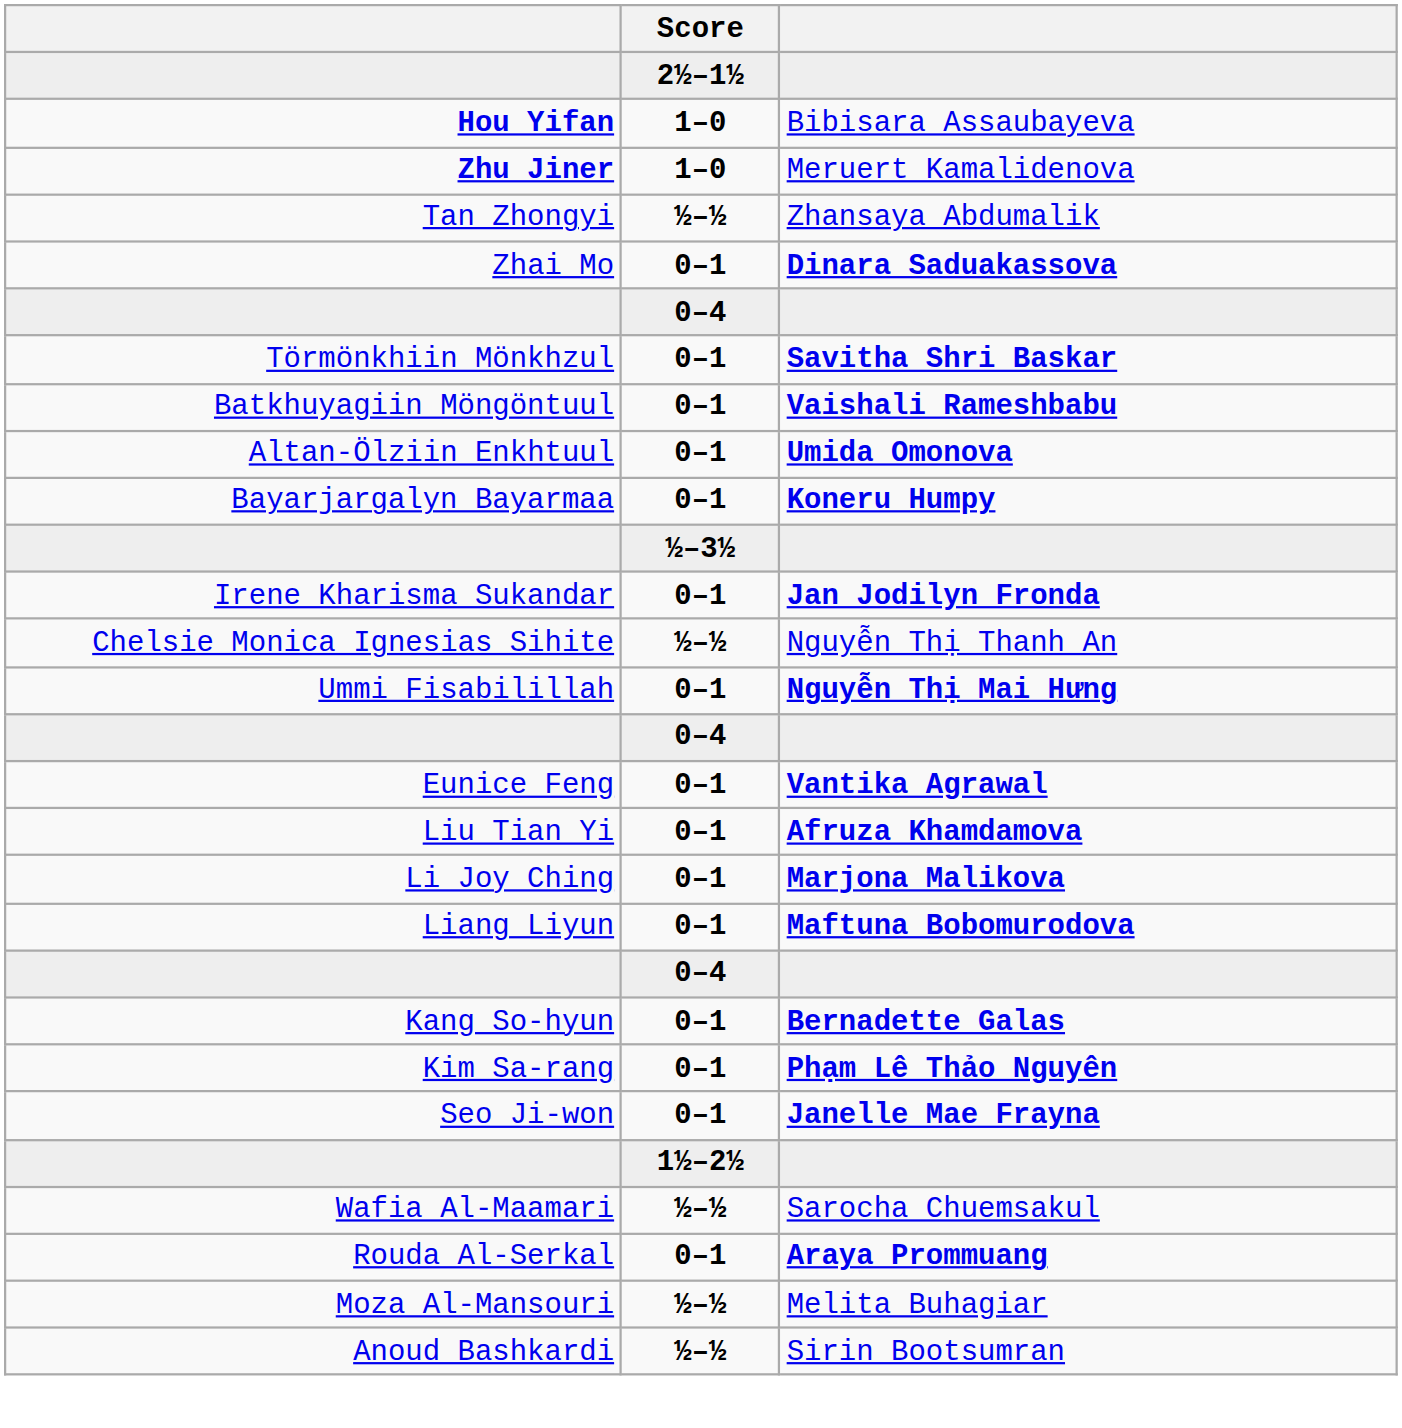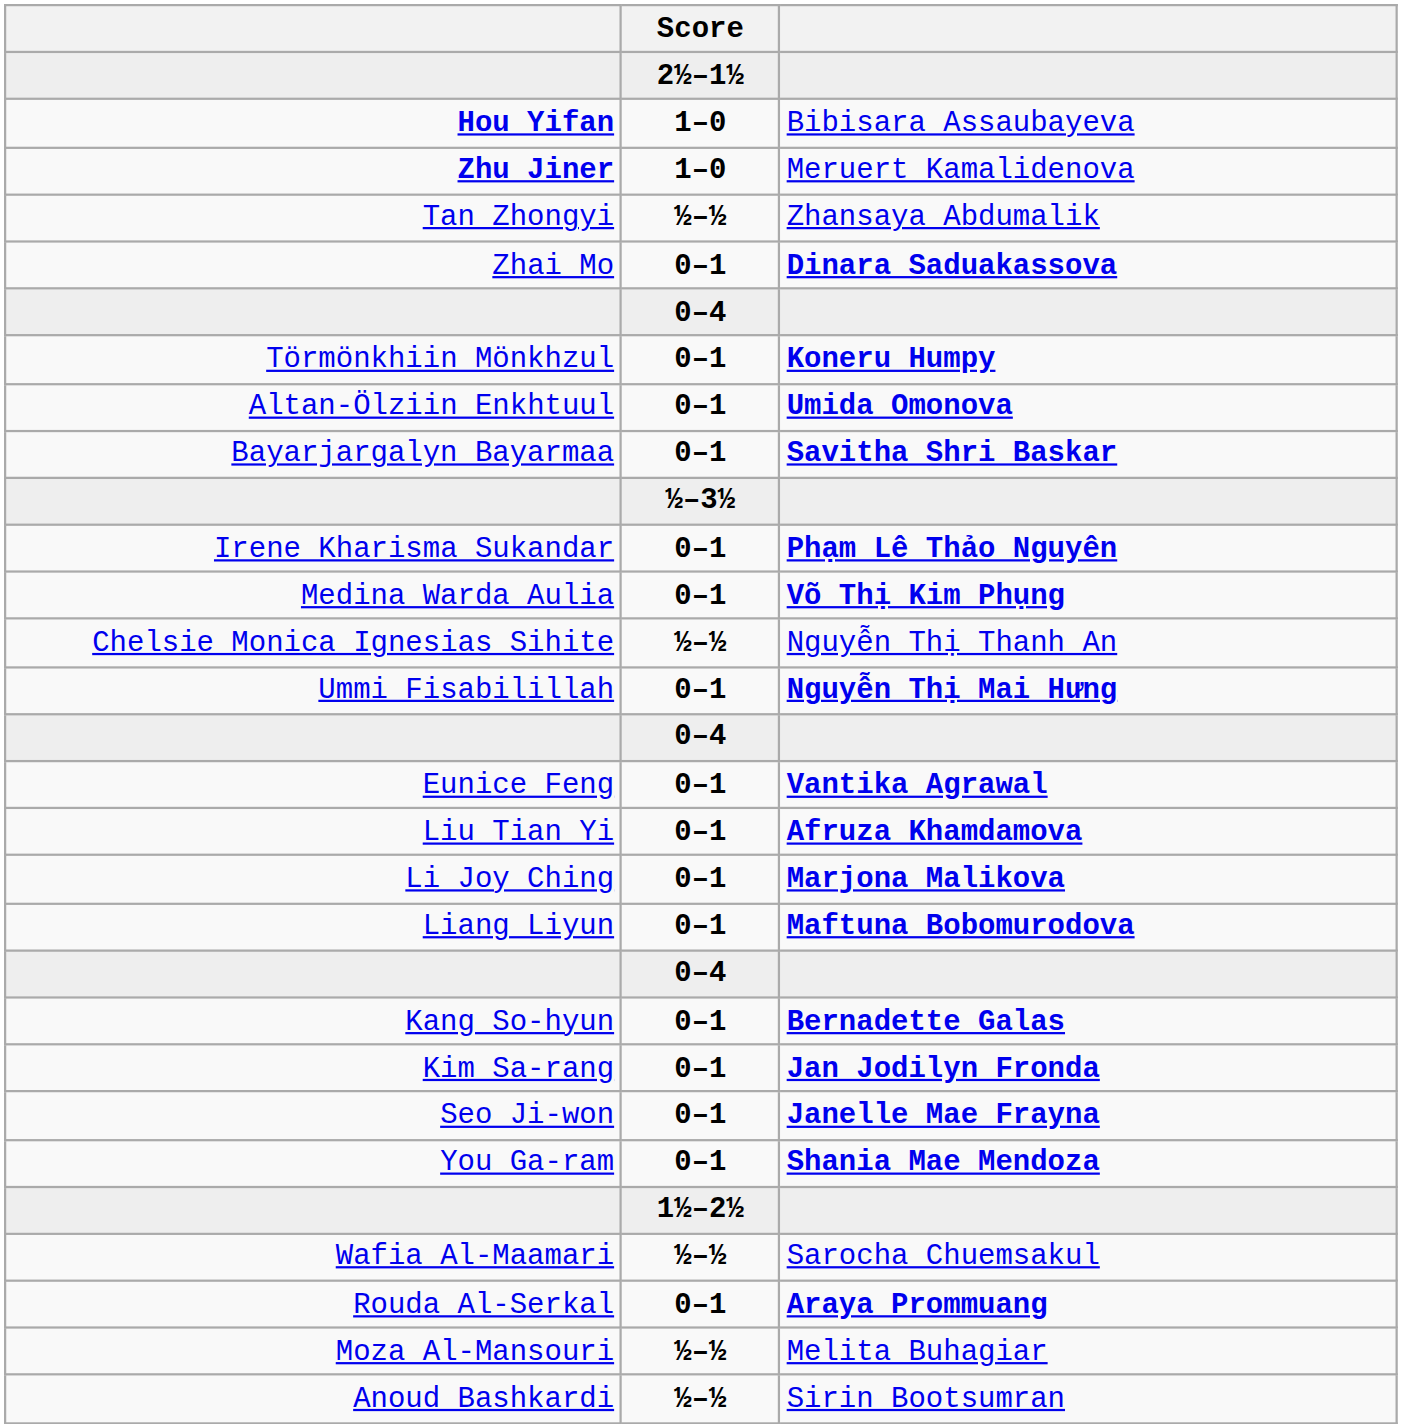 <table class="wikitable" style="text-align: center;">
 <tr>
 <th align="right" width="270"></th>
 <th width="65">Score</th>
 <th align="left" width="270"></th>
 </tr>
 <tr style="background:#eeeeee;">
 <td align=right><strong></strong></td>
 <td align=center><strong>2½–1½</strong></td>
 <td align=left></td>
 </tr>
 <tr>
 <td align=right><strong><a href='#'>Hou Yifan</a></strong></td>
 <td align=center><strong>1–0</strong></td>
 <td align=left><a href='#'>Bibisara Assaubayeva</a></td>
 </tr>
 <tr>
 <td align=right><strong><a href='#'>Zhu Jiner</a></strong></td>
 <td align=center><strong>1–0</strong></td>
 <td align=left><a href='#'>Meruert Kamalidenova</a></td>
 </tr>
 <tr>
 <td align=right><a href='#'>Tan Zhongyi</a></td>
 <td align=center><strong>½–½</strong></td>
 <td align=left><a href='#'>Zhansaya Abdumalik</a></td>
 </tr>
 <tr>
 <td align=right><a href='#'>Zhai Mo</a></td>
 <td align=center><strong>0–1</strong></td>
 <td align=left><strong><a href='#'>Dinara Saduakassova</a></strong></td>
 </tr>
 <tr style="background:#eeeeee;">
 <td align=right></td>
 <td align=center><strong>0–4</strong></td>
 <td align=left><strong></strong></td>
 </tr>
 <tr>
 <td align=right><a href='#'>Törmönkhiin Mönkhzul</a></td>
 <td align=center><strong>0–1</strong></td>
-<td align=left><strong><a href='#'>Savitha Shri Baskar</a></strong></td>
-</tr>
-<tr>
-<td align=right><a href='#'>Batkhuyagiin Möngöntuul</a></td>
-<td align=center><strong>0–1</strong></td>
-<td align=left><strong><a href='#'>Vaishali Rameshbabu</a></strong></td>
+<td align=left><strong><a href='#'>Koneru Humpy</a></strong></td>
 </tr>
 <tr>
 <td align=right><a href='#'>Altan-Ölziin Enkhtuul</a></td>
 <td align=center><strong>0–1</strong></td>
 <td align=left><strong><a href='#'>Umida Omonova</a></strong></td>
 </tr>
 <tr>
 <td align=right><a href='#'>Bayarjargalyn Bayarmaa</a></td>
 <td align=center><strong>0–1</strong></td>
-<td align=left><strong><a href='#'>Koneru Humpy</a></strong></td>
+<td align=left><strong><a href='#'>Savitha Shri Baskar</a></strong></td>
 </tr>
 <tr style="background:#eeeeee;">
 <td align=right></td>
 <td align=center><strong>½–3½</strong></td>
 <td align=left></td>
 </tr>
 <tr>
 <td align=right><a href='#'>Irene Kharisma Sukandar</a></td>
 <td align=center><strong>0–1</strong></td>
-<td align=left><strong><a href='#'>Jan Jodilyn Fronda</a></strong></td>
+<td align=left><strong><a href='#'>Phạm Lê Thảo Nguyên</a></strong></td>
+</tr>
+<tr>
+<td align=right><a href='#'>Medina Warda Aulia</a></td>
+<td align=center><strong>0–1</strong></td>
+<td align=left><strong><a href='#'>Võ Thị Kim Phụng</a></strong></td>
 </tr>
 <tr>
 <td align=right><a href='#'>Chelsie Monica Ignesias Sihite</a></td>
 <td align=center><strong>½–½</strong></td>
 <td align=left><a href='#'>Nguyễn Thị Thanh An</a></td>
 </tr>
 <tr>
 <td align=right><a href='#'>Ummi Fisabilillah</a></td>
 <td align=center><strong>0–1</strong></td>
 <td align=left><strong><a href='#'>Nguyễn Thị Mai Hưng</a></strong></td>
 </tr>
 <tr style="background:#eeeeee;">
 <td align=right></td>
 <td align=center><strong>0–4</strong></td>
 <td align=left><strong></strong></td>
 </tr>
 <tr>
 <td align=right><a href='#'>Eunice Feng</a></td>
 <td align=center><strong>0–1</strong></td>
 <td align=left><strong><a href='#'>Vantika Agrawal</a></strong></td>
 </tr>
 <tr>
 <td align=right><a href='#'>Liu Tian Yi</a></td>
 <td align=center><strong>0–1</strong></td>
 <td align=left><strong><a href='#'>Afruza Khamdamova</a></strong></td>
 </tr>
 <tr>
 <td align=right><a href='#'>Li Joy Ching</a></td>
 <td align=center><strong>0–1</strong></td>
 <td align=left><strong><a href='#'>Marjona Malikova</a></strong></td>
 </tr>
 <tr>
 <td align=right><a href='#'>Liang Liyun</a></td>
 <td align=center><strong>0–1</strong></td>
 <td align=left><strong><a href='#'>Maftuna Bobomurodova</a></strong></td>
 </tr>
 <tr style="background:#eeeeee;">
 <td align=right></td>
 <td align=center><strong>0–4</strong></td>
 <td align=left><strong></strong></td>
 </tr>
 <tr>
 <td align=right><a href='#'>Kang So-hyun</a></td>
 <td align=center><strong>0–1</strong></td>
 <td align=left><strong><a href='#'>Bernadette Galas</a></strong></td>
 </tr>
 <tr>
 <td align=right><a href='#'>Kim Sa-rang</a></td>
 <td align=center><strong>0–1</strong></td>
-<td align=left><strong><a href='#'>Phạm Lê Thảo Nguyên</a></strong></td>
+<td align=left><strong><a href='#'>Jan Jodilyn Fronda</a></strong></td>
 </tr>
 <tr>
 <td align=right><a href='#'>Seo Ji-won</a></td>
 <td align=center><strong>0–1</strong></td>
 <td align=left><strong><a href='#'>Janelle Mae Frayna</a></strong></td>
+</tr>
+<tr>
+<td align=right><a href='#'>You Ga-ram</a></td>
+<td align=center><strong>0–1</strong></td>
+<td align=left><strong><a href='#'>Shania Mae Mendoza</a></strong></td>
 </tr>
 <tr style="background:#eeeeee;">
 <td align=right></td>
 <td align=center><strong>1½–2½</strong></td>
 <td align=left><strong></strong></td>
 </tr>
 <tr>
 <td align=right><a href='#'>Wafia Al-Maamari</a></td>
 <td align=center><strong>½–½</strong></td>
 <td align=left><a href='#'>Sarocha Chuemsakul</a></td>
 </tr>
 <tr>
 <td align=right><a href='#'>Rouda Al-Serkal</a></td>
 <td align=center><strong>0–1</strong></td>
 <td align=left><strong><a href='#'>Araya Prommuang</a></strong></td>
 </tr>
 <tr>
 <td align=right><a href='#'>Moza Al-Mansouri</a></td>
 <td align=center><strong>½–½</strong></td>
 <td align=left><a href='#'>Melita Buhagiar</a></td>
 </tr>
 <tr>
 <td align=right><a href='#'>Anoud Bashkardi</a></td>
 <td align=center><strong>½–½</strong></td>
 <td align=left><a href='#'>Sirin Bootsumran</a></td>
 </tr>
 </table>
